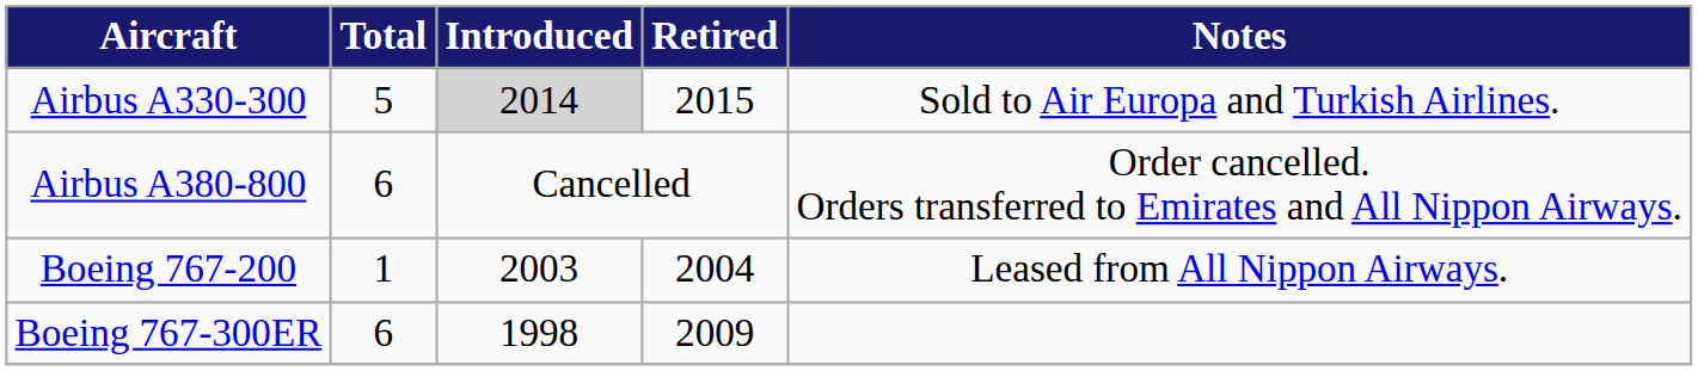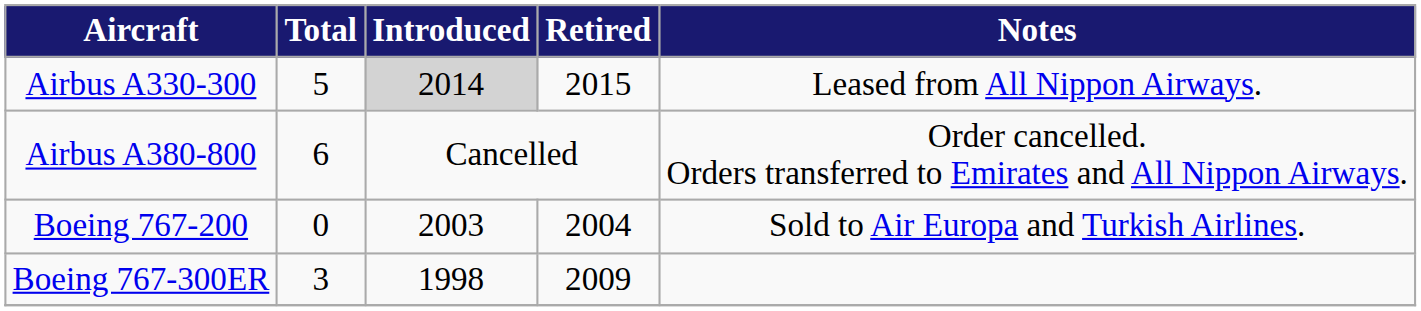 <table class="wikitable" style="margin:1em auto; text-align:center">
 <tr>
 <th style="background:MidnightBlue; color:white;">Aircraft</th>
 <th style="background:MidnightBlue; color:white;">Total</th>
 <th style="background:MidnightBlue; color:white;">Introduced</th>
 <th style="background:MidnightBlue; color:white;">Retired</th>
 <th style="background:MidnightBlue; color:white;">Notes</th>
 </tr>
 <tr>
 <td><a href='#'>Airbus A330-300</a></td>
 <td>5</td>
 <td style="background: lightgrey;">2014</td>
 <td>2015</td>
-<td>Sold to <a href='#'>Air Europa</a> and <a href='#'>Turkish Airlines</a>.</td>
+<td>Leased from <a href='#'>All Nippon Airways</a>.</td>
 </tr>
 <tr>
 <td><a href='#'>Airbus A380-800</a></td>
 <td>6</td>
 <td colspan="2">Cancelled</td>
 <td>Order cancelled.<br>Orders transferred to <a href='#'>Emirates</a> and <a href='#'>All Nippon Airways</a>.</td>
 </tr>
 <tr>
 <td><a href='#'>Boeing 767-200</a></td>
-<td>1</td>
+<td>0</td>
 <td>2003</td>
 <td>2004</td>
-<td>Leased from <a href='#'>All Nippon Airways</a>.</td>
+<td>Sold to <a href='#'>Air Europa</a> and <a href='#'>Turkish Airlines</a>.</td>
 </tr>
 <tr>
 <td><a href='#'>Boeing 767-300ER</a></td>
-<td>6</td>
+<td>3</td>
 <td>1998</td>
 <td>2009</td>
 <td></td>
 </tr>
 <tr>
 </tr>
 </table>
